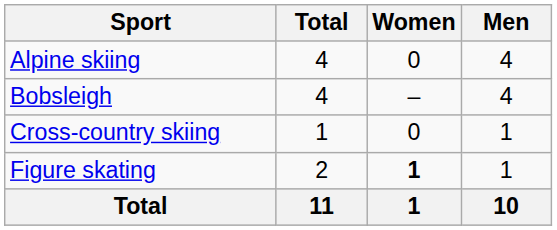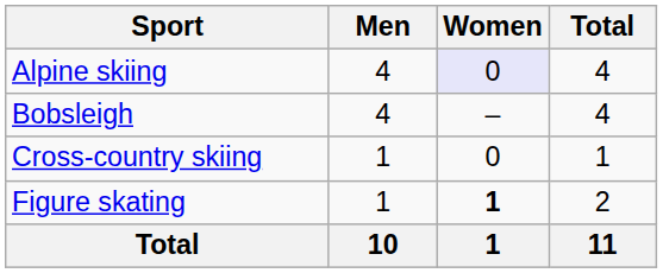 <table class="wikitable sortable" style="text-align:center;">
 <tr>
 <th width=180>Sport</th>
+<th width=55>Men</th>
+<th width=55>Women</th>
 <th width=55>Total</th>
-<th width=55>Women</th>
-<th width=55>Men</th>
 </tr>
 <tr>
 <td align=left><a href='#'>Alpine skiing</a></td>
 <td>4</td>
-<td>0</td>
+<td style="background: lavender;">0</td>
 <td>4</td>
 </tr>
 <tr>
 <td align=left><a href='#'>Bobsleigh</a></td>
 <td>4</td>
 <td>–</td>
 <td>4</td>
 </tr>
 <tr>
 <td align=left><a href='#'>Cross-country skiing</a></td>
 <td>1</td>
 <td>0</td>
 <td>1</td>
 </tr>
 <tr>
 <td align=left><a href='#'>Figure skating</a></td>
+<td>1</td>
+<td><strong>1</strong></td>
 <td>2</td>
-<td><strong>1</strong></td>
-<td>1</td>
 </tr>
 <tr>
 <th>Total</th>
+<th>10</th>
+<th>1</th>
 <th>11</th>
-<th>1</th>
-<th>10</th>
 </tr>
 </table>
